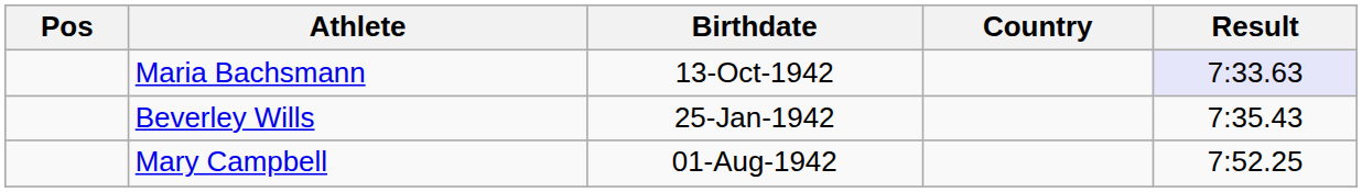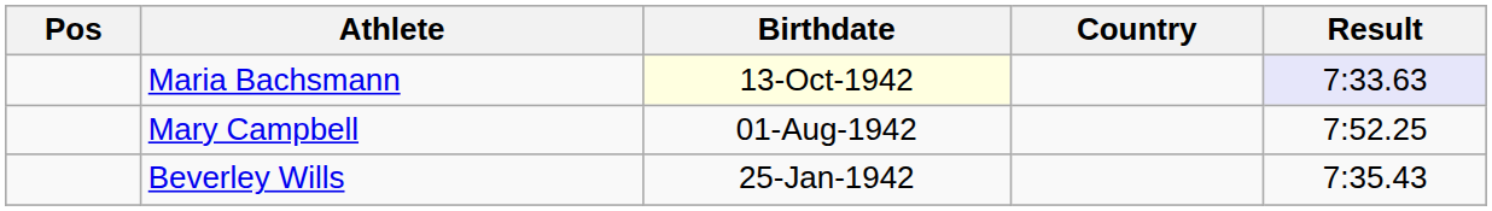 <table class="wikitable"  style="text-align:center; width:60%;">
 <tr>
 <th>Pos</th>
 <th>Athlete</th>
 <th>Birthdate</th>
 <th>Country</th>
 <th>Result</th>
 </tr>
 <tr>
 <td align=center></td>
 <td align=left><a href='#'>Maria Bachsmann</a></td>
-<td>13-Oct-1942</td>
+<td style="background: lightyellow;">13-Oct-1942</td>
 <td align=left></td>
 <td style="background: lavender;">7:33.63</td>
+</tr>
+<tr>
+<td align=center></td>
+<td align=left><a href='#'>Mary Campbell</a></td>
+<td>01-Aug-1942</td>
+<td align=left></td>
+<td>7:52.25</td>
 </tr>
 <tr>
 <td align=center></td>
 <td align=left><a href='#'>Beverley Wills</a></td>
 <td>25-Jan-1942</td>
 <td align=left></td>
 <td>7:35.43</td>
 </tr>
-<tr>
-<td align=center></td>
-<td align=left><a href='#'>Mary Campbell</a></td>
-<td>01-Aug-1942</td>
-<td align=left></td>
-<td>7:52.25</td>
-</tr>
 </table>
